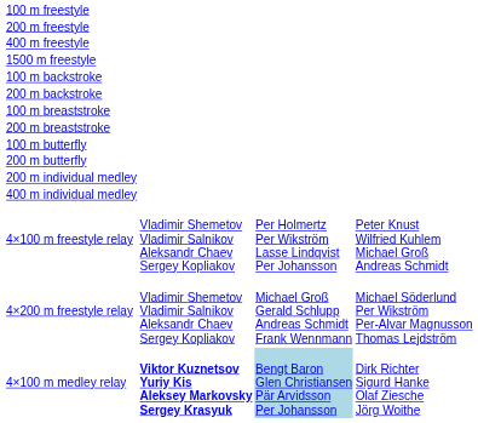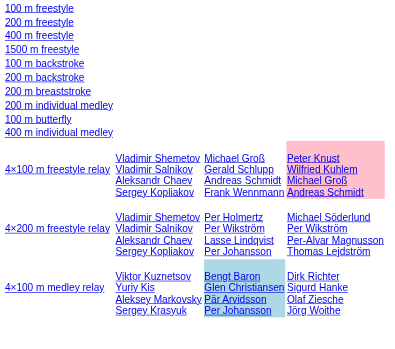 <table>
 <tr>
 <td><a href='#'>100 m freestyle</a></td>
 <td></td>
 <td></td>
 <td></td>
 </tr>
 <tr>
 <td><a href='#'>200 m freestyle</a></td>
 <td></td>
 <td></td>
 <td></td>
 </tr>
 <tr>
 <td><a href='#'>400 m freestyle</a></td>
 <td></td>
 <td></td>
 <td></td>
 </tr>
 <tr>
 <td><a href='#'>1500 m freestyle</a></td>
 <td></td>
 <td></td>
 <td></td>
 </tr>
 <tr>
 <td><a href='#'>100 m backstroke</a></td>
 <td></td>
 <td></td>
 <td></td>
 </tr>
 <tr>
 <td><a href='#'>200 m backstroke</a></td>
 <td></td>
 <td></td>
 <td></td>
 </tr>
 <tr>
-<td><a href='#'>100 m breaststroke</a></td>
-<td></td>
-<td></td>
-<td></td>
-</tr>
-<tr>
 <td><a href='#'>200 m breaststroke</a></td>
 <td></td>
 <td></td>
 <td></td>
 </tr>
 <tr>
-<td><a href='#'>100 m butterfly</a></td>
+<td><a href='#'>200 m individual medley</a></td>
 <td></td>
 <td></td>
 <td></td>
 </tr>
 <tr>
-<td><a href='#'>200 m butterfly</a></td>
-<td></td>
-<td></td>
-<td></td>
-</tr>
-<tr>
-<td><a href='#'>200 m individual medley</a></td>
+<td><a href='#'>100 m butterfly</a></td>
 <td></td>
 <td></td>
 <td></td>
 </tr>
 <tr>
 <td><a href='#'>400 m individual medley</a></td>
 <td></td>
 <td></td>
 <td></td>
 </tr>
 <tr>
 <td><a href='#'>4×100 m freestyle relay</a></td>
 <td><br><a href='#'>Vladimir Shemetov</a><br><a href='#'>Vladimir Salnikov</a><br><a href='#'>Aleksandr Chaev</a><br><a href='#'>Sergey Kopliakov</a></td>
-<td><br><a href='#'>Per Holmertz</a><br><a href='#'>Per Wikström</a><br><a href='#'>Lasse Lindqvist</a><br><a href='#'>Per Johansson</a></td>
-<td><br><a href='#'>Peter Knust</a><br><a href='#'>Wilfried Kuhlem</a><br><a href='#'>Michael Groß</a><br><a href='#'>Andreas Schmidt</a></td>
+<td><br><a href='#'>Michael Groß</a><br><a href='#'>Gerald Schlupp</a><br><a href='#'>Andreas Schmidt</a><br><a href='#'>Frank Wennmann</a></td>
+<td style="background: pink;"><br><a href='#'>Peter Knust</a><br><a href='#'>Wilfried Kuhlem</a><br><a href='#'>Michael Groß</a><br><a href='#'>Andreas Schmidt</a></td>
 </tr>
 <tr>
 <td><a href='#'>4×200 m freestyle relay</a></td>
 <td><br><a href='#'>Vladimir Shemetov</a><br><a href='#'>Vladimir Salnikov</a><br><a href='#'>Aleksandr Chaev</a><br><a href='#'>Sergey Kopliakov</a></td>
-<td><br><a href='#'>Michael Groß</a><br><a href='#'>Gerald Schlupp</a><br><a href='#'>Andreas Schmidt</a><br><a href='#'>Frank Wennmann</a></td>
+<td><br><a href='#'>Per Holmertz</a><br><a href='#'>Per Wikström</a><br><a href='#'>Lasse Lindqvist</a><br><a href='#'>Per Johansson</a></td>
 <td><br><a href='#'>Michael Söderlund</a><br><a href='#'>Per Wikström</a><br><a href='#'>Per-Alvar Magnusson</a><br><a href='#'>Thomas Lejdström</a></td>
 </tr>
 <tr>
 <td><a href='#'>4×100 m medley relay</a></td>
-<td><strong><br><a href='#'>Viktor Kuznetsov</a><br><a href='#'>Yuriy Kis</a><br><a href='#'>Aleksey Markovsky</a><br><a href='#'>Sergey Krasyuk</a></strong></td>
+<td><br><a href='#'>Viktor Kuznetsov</a><br><a href='#'>Yuriy Kis</a><br><a href='#'>Aleksey Markovsky</a><br><a href='#'>Sergey Krasyuk</a></td>
 <td style="background: lightblue;"><br><a href='#'>Bengt Baron</a><br><a href='#'>Glen Christiansen</a><br><a href='#'>Pär Arvidsson</a><br><a href='#'>Per Johansson</a></td>
 <td><br><a href='#'>Dirk Richter</a><br><a href='#'>Sigurd Hanke</a><br><a href='#'>Olaf Ziesche</a><br><a href='#'>Jörg Woithe</a></td>
 </tr>
 </table>
